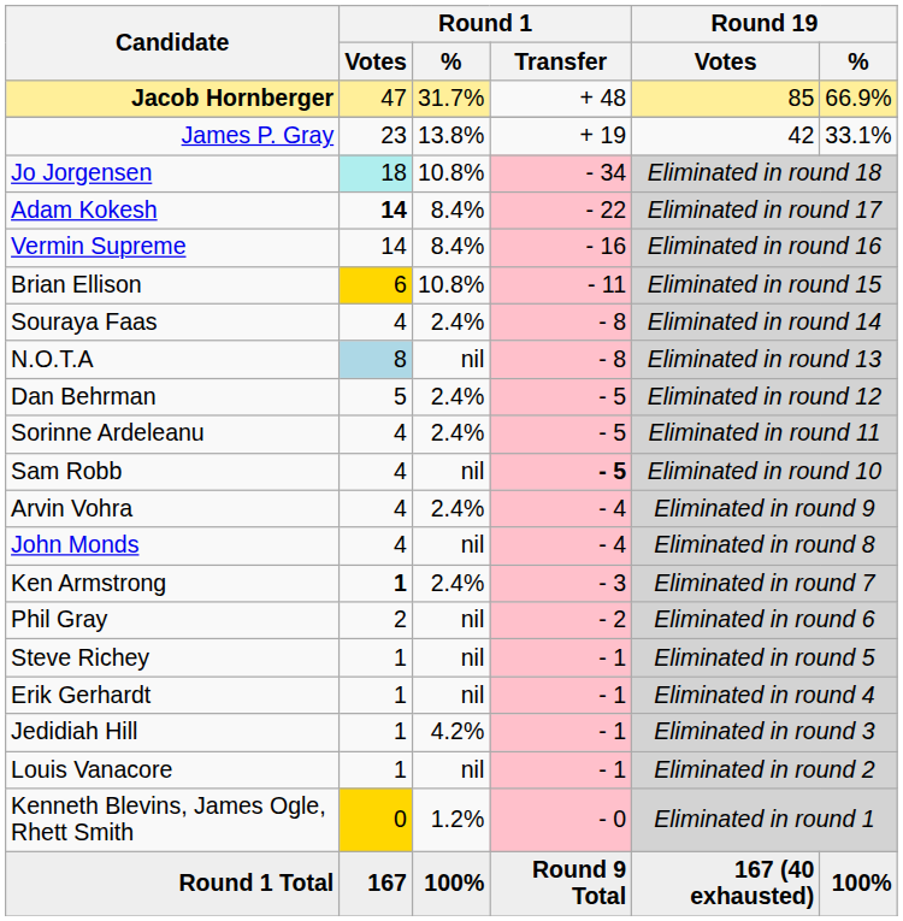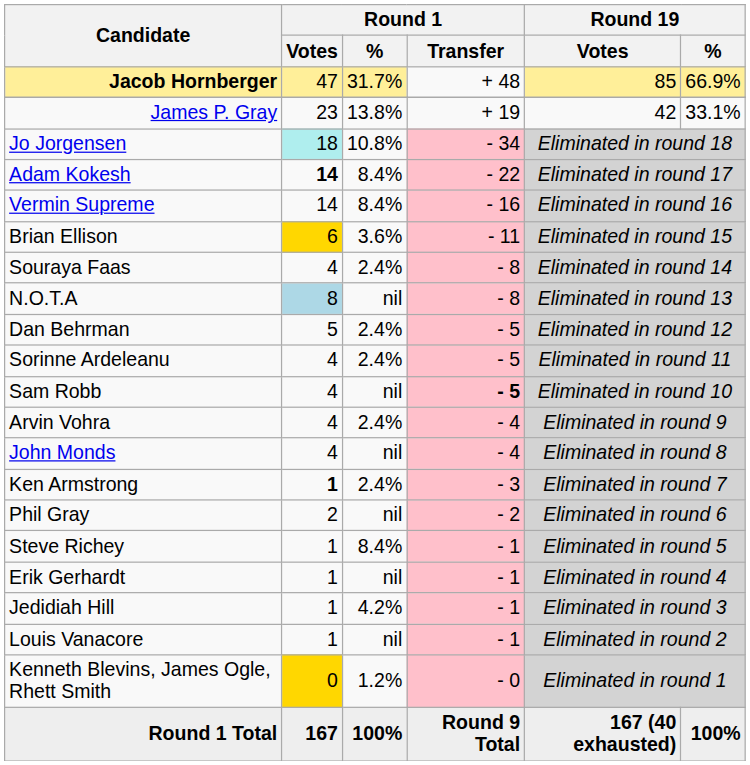 <table class="wikitable" style="text-align:right;">
 <tr>
 <th rowspan="2">Candidate</th>
 <th colspan="3">Round 1</th>
 <th colspan="3">Round 19</th>
 </tr>
 <tr>
 <th>Votes</th>
 <th>%</th>
 <th>Transfer</th>
 <th>Votes</th>
 <th>%</th>
 </tr>
 <tr>
 <td style="background:#ffef99;"><strong>Jacob Hornberger</strong></td>
 <td style="background:#ffef99;">47</td>
 <td style="background:#ffef99;">31.7%</td>
 <td>+ 48</td>
 <td style="background:#ffef99;">85</td>
 <td style="background:#ffef99;">66.9%</td>
 </tr>
 <tr>
 </tr>
 <tr>
 <td><a href='#'>James P. Gray</a></td>
 <td>23</td>
 <td>13.8%</td>
 <td>+ 19</td>
 <td>42</td>
 <td>33.1%</td>
 </tr>
 <tr>
 <td style="text-align:left;"><a href='#'>Jo Jorgensen</a></td>
 <td style="background: paleturquoise;">18</td>
 <td>10.8%</td>
 <td BGCOLOR=pink>- 34</td>
 <td colspan="8" bgcolor="lightgray" align="center"><em>Eliminated in round 18</em></td>
 </tr>
 <tr>
 <td style="text-align:left;"><a href='#'>Adam Kokesh</a></td>
 <td><strong>14</strong></td>
 <td>8.4%</td>
 <td BGCOLOR=pink>- 22</td>
 <td colspan="8" bgcolor="lightgray" align="center"><em>Eliminated in round 17</em></td>
 </tr>
 <tr>
 <td style="text-align:left;"><a href='#'>Vermin Supreme</a></td>
 <td>14</td>
 <td>8.4%</td>
 <td BGCOLOR=pink>- 16</td>
 <td colspan="8" bgcolor="lightgray" align="center"><em>Eliminated in round 16</em></td>
 </tr>
 <tr>
 <td style="text-align:left;">Brian Ellison</td>
 <td style="background: gold;">6</td>
-<td>10.8%</td>
+<td>3.6%</td>
 <td BGCOLOR=pink>- 11</td>
 <td colspan="8" bgcolor="lightgray" align="center"><em>Eliminated in round 15</em></td>
 </tr>
 <tr>
 <td style="text-align:left;">Souraya Faas</td>
 <td>4</td>
 <td>2.4%</td>
 <td BGCOLOR=pink>- 8</td>
 <td colspan="8" bgcolor="lightgray" align="center"><em>Eliminated in round 14</em></td>
 </tr>
 <tr>
 <td style="text-align:left;">N.O.T.A</td>
 <td style="background: lightblue;">8</td>
 <td>nil</td>
 <td BGCOLOR=pink>- 8</td>
 <td colspan="8" bgcolor="lightgray" align="center"><em>Eliminated in round 13</em></td>
 </tr>
 <tr>
 <td style="text-align:left;">Dan Behrman</td>
 <td>5</td>
 <td>2.4%</td>
 <td BGCOLOR=pink>- 5</td>
 <td colspan="8" bgcolor="lightgray" align="center"><em>Eliminated in round 12</em></td>
 </tr>
 <tr>
 <td style="text-align:left;">Sorinne Ardeleanu</td>
 <td>4</td>
 <td>2.4%</td>
 <td BGCOLOR=pink>- 5</td>
 <td colspan="8" bgcolor="lightgray" align="center"><em>Eliminated in round 11</em></td>
 </tr>
 <tr>
 <td style="text-align:left;">Sam Robb</td>
 <td>4</td>
 <td>nil</td>
 <td BGCOLOR=pink><strong>- 5</strong></td>
 <td colspan="8" bgcolor="lightgray" align="center"><em>Eliminated in round 10</em></td>
 </tr>
 <tr>
 <td style="text-align:left;">Arvin Vohra</td>
 <td>4</td>
 <td>2.4%</td>
 <td BGCOLOR=pink>- 4</td>
 <td colspan="8" bgcolor="lightgray" align="center"><em>Eliminated in round 9</em></td>
 </tr>
 <tr>
 <td style="text-align:left;"><a href='#'>John Monds</a></td>
 <td>4</td>
 <td>nil</td>
 <td BGCOLOR=pink>- 4</td>
 <td colspan="8" bgcolor="lightgray" align="center"><em>Eliminated in round 8</em></td>
 </tr>
 <tr>
 <td style="text-align:left;">Ken Armstrong</td>
 <td><strong>1</strong></td>
 <td>2.4%</td>
 <td BGCOLOR=pink>- 3</td>
 <td colspan="8" bgcolor="lightgray" align="center"><em>Eliminated in round 7</em></td>
 </tr>
 <tr>
 <td style="text-align:left;">Phil Gray</td>
 <td>2</td>
 <td>nil</td>
 <td BGCOLOR=pink>- 2</td>
 <td colspan="8" bgcolor="lightgray" align="center"><em>Eliminated in round 6</em></td>
 </tr>
 <tr>
 <td style="text-align:left;">Steve Richey</td>
 <td>1</td>
-<td>nil</td>
+<td>8.4%</td>
 <td BGCOLOR=pink>- 1</td>
 <td colspan="8" bgcolor="lightgray" align="center"><em>Eliminated in round 5</em></td>
 </tr>
 <tr>
 <td style="text-align:left;">Erik Gerhardt</td>
 <td>1</td>
 <td>nil</td>
 <td BGCOLOR=pink>- 1</td>
 <td colspan="8" bgcolor="lightgray" align="center"><em>Eliminated in round 4</em></td>
 </tr>
 <tr>
 <td style="text-align:left;">Jedidiah Hill</td>
 <td>1</td>
 <td>4.2%</td>
 <td BGCOLOR=pink>- 1</td>
 <td colspan="8" bgcolor="lightgray" align="center"><em>Eliminated in round 3</em></td>
 </tr>
 <tr>
 <td style="text-align:left;">Louis Vanacore</td>
 <td>1</td>
 <td>nil</td>
 <td BGCOLOR=pink>- 1</td>
 <td colspan="8" bgcolor="lightgray" align="center"><em>Eliminated in round 2</em></td>
 </tr>
 <tr>
 <td style="text-align:left;">Kenneth Blevins, James Ogle, Rhett Smith</td>
 <td style="background: gold;">0</td>
 <td>1.2%</td>
 <td BGCOLOR=pink>- 0</td>
 <td colspan="8" bgcolor="lightgray" align="center"><em>Eliminated in round 1</em></td>
 </tr>
 <tr style="background:#eee;">
 <td style="margin-right:0.50px"><strong>Round 1 Total</strong></td>
 <td style="margin-right:0.50px"><strong>167</strong></td>
 <td style="margin-right:0.50px"><strong>100%</strong></td>
 <td style="margin-right:0.50px"><strong>Round 9 Total</strong></td>
 <td style="margin-right:0.50px"><strong>167 (40 exhausted)</strong></td>
 <td style="margin-right:0.50px"><strong>100%</strong></td>
 </tr>
 </table>
